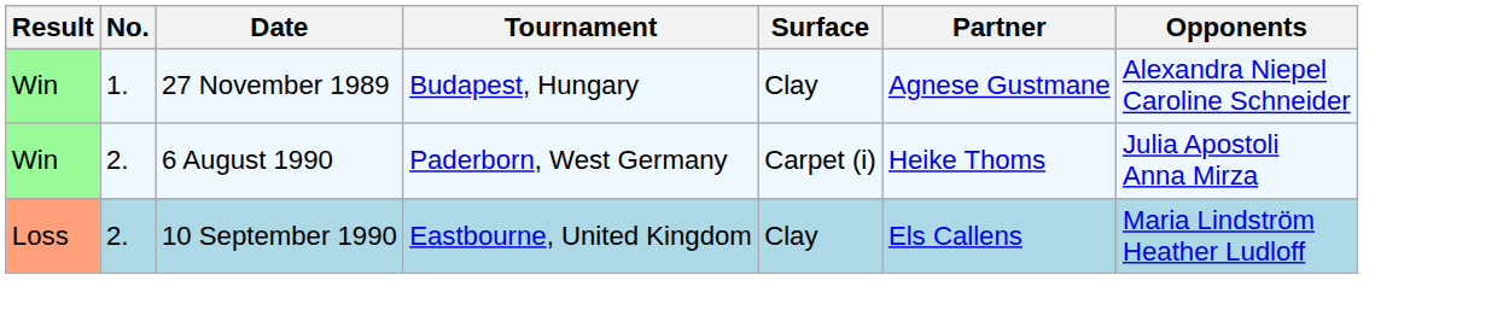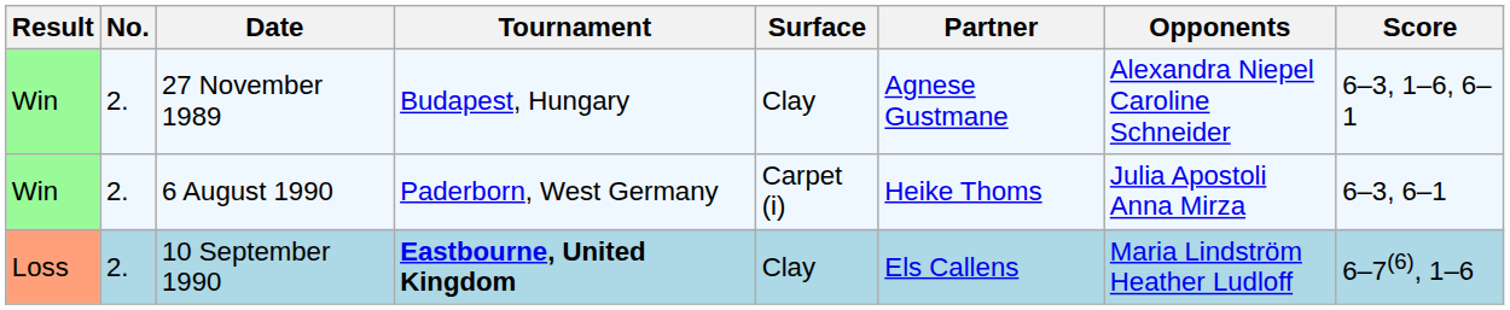 <table class="wikitable" style="font-size:97%;">
 <tr>
 <th>Result</th>
 <th>No.</th>
 <th>Date</th>
 <th>Tournament</th>
 <th>Surface</th>
 <th>Partner</th>
 <th>Opponents</th>
+<th>Score</th>
 </tr>
 <tr style="background:#f0f8ff;">
 <td style="background:#98fb98;">Win</td>
-<td>1.</td>
+<td>2.</td>
 <td>27 November 1989</td>
 <td><a href='#'>Budapest</a>, Hungary</td>
 <td>Clay</td>
 <td> <a href='#'>Agnese Gustmane</a></td>
 <td> <a href='#'>Alexandra Niepel</a><br> <a href='#'>Caroline Schneider</a></td>
+<td>6–3, 1–6, 6–1</td>
 </tr>
 <tr style="background:#f0f8ff;">
 <td style="background:#98fb98;">Win</td>
 <td>2.</td>
 <td>6 August 1990</td>
 <td><a href='#'>Paderborn</a>, West Germany</td>
 <td>Carpet (i)</td>
 <td> <a href='#'>Heike Thoms</a></td>
 <td> <a href='#'>Julia Apostoli</a><br> <a href='#'>Anna Mirza</a></td>
+<td>6–3, 6–1</td>
 </tr>
 <tr style="background:lightblue;">
 <td style="background:#ffa07a;">Loss</td>
 <td>2.</td>
 <td>10 September 1990</td>
-<td><a href='#'>Eastbourne</a>, United Kingdom</td>
+<td><strong><a href='#'>Eastbourne</a>, United Kingdom</strong></td>
 <td>Clay</td>
 <td> <a href='#'>Els Callens</a></td>
 <td> <a href='#'>Maria Lindström</a><br> <a href='#'>Heather Ludloff</a></td>
+<td>6–7<sup>(6)</sup>, 1–6</td>
 </tr>
 </table>
